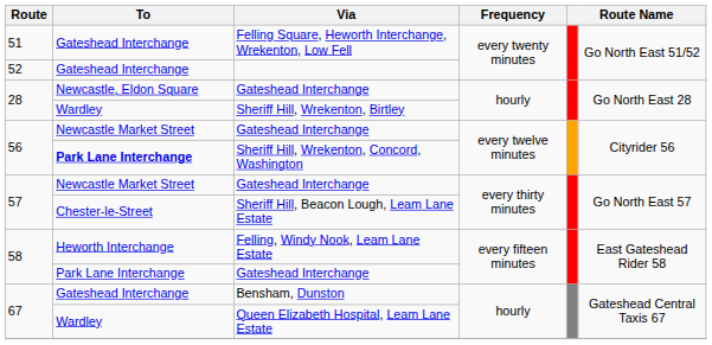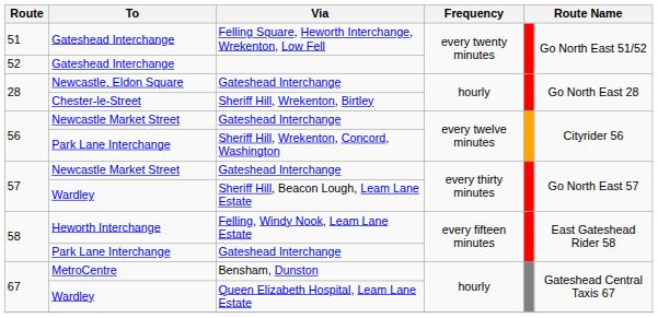 <table class="wikitable" width=100%>
 <tr>
 <th width=3%><strong>Route</strong></th>
 <th width=20%><strong>To</strong></th>
 <th width=25%><strong>Via</strong></th>
 <th width=12%><strong>Frequency</strong></th>
 <th width=15% colspan="2"><strong>Route Name</strong></th>
 </tr>
 <tr>
 <td rowspan=1>51</td>
 <td><a href='#'>Gateshead Interchange</a></td>
 <td><a href='#'>Felling Square</a>, <a href='#'>Heworth Interchange</a>, <a href='#'>Wrekenton</a>, <a href='#'>Low Fell</a></td>
 <td rowspan=2 style="text-align:center;">every twenty minutes</td>
 <td rowspan=2 style="background:Red"> </td>
 <td rowspan=2 align="center">Go North East 51/52</td>
 </tr>
 <tr>
 <td rowspan=1>52</td>
 <td><a href='#'>Gateshead Interchange</a></td>
 <td></td>
 </tr>
 <tr>
 <td rowspan=2>28</td>
 <td><a href='#'>Newcastle, Eldon Square</a></td>
 <td><a href='#'>Gateshead Interchange</a></td>
 <td rowspan=2 style="text-align:center;">hourly</td>
 <td rowspan=2 style="background: Red"> </td>
 <td rowspan=2 align="center">Go North East 28</td>
 </tr>
 <tr>
-<td><a href='#'>Wardley</a></td>
+<td><a href='#'>Chester-le-Street</a></td>
 <td><a href='#'>Sheriff Hill</a>, <a href='#'>Wrekenton</a>, <a href='#'>Birtley</a></td>
 </tr>
 <tr>
 <td rowspan=2>56</td>
 <td><a href='#'>Newcastle Market Street</a></td>
 <td><a href='#'>Gateshead Interchange</a></td>
 <td rowspan=2 style="text-align:center;">every twelve minutes</td>
 <td rowspan=2 style="background: Orange"> </td>
 <td rowspan=2 align="center">Cityrider 56</td>
 </tr>
 <tr>
-<td><strong><a href='#'>Park Lane Interchange</a></strong></td>
+<td><a href='#'>Park Lane Interchange</a></td>
 <td><a href='#'>Sheriff Hill</a>, <a href='#'>Wrekenton</a>, <a href='#'>Concord</a>, <a href='#'>Washington</a></td>
 </tr>
 <tr>
 <td rowspan=2>57</td>
 <td><a href='#'>Newcastle Market Street</a></td>
 <td><a href='#'>Gateshead Interchange</a></td>
 <td rowspan=2 style="text-align:center;">every thirty minutes</td>
 <td rowspan=2 style="background: Red"> </td>
 <td rowspan=2 align="center">Go North East 57</td>
 </tr>
 <tr>
-<td><a href='#'>Chester-le-Street</a></td>
+<td><a href='#'>Wardley</a></td>
 <td><a href='#'>Sheriff Hill</a>, Beacon Lough, <a href='#'>Leam Lane Estate</a></td>
 </tr>
 <tr>
 <td rowspan=2>58</td>
 <td><a href='#'>Heworth Interchange</a></td>
 <td><a href='#'>Felling</a>, <a href='#'>Windy Nook</a>, <a href='#'>Leam Lane Estate</a></td>
 <td rowspan=2 style="text-align:center;">every fifteen minutes</td>
 <td rowspan=2 style="background: Red"> </td>
 <td rowspan=2 align="center">East Gateshead Rider 58</td>
 </tr>
 <tr>
 <td><a href='#'>Park Lane Interchange</a></td>
 <td><a href='#'>Gateshead Interchange</a></td>
 </tr>
 <tr>
 <td rowspan=2>67</td>
-<td><a href='#'>Gateshead Interchange</a></td>
+<td><a href='#'>MetroCentre</a></td>
 <td>Bensham, <a href='#'>Dunston</a></td>
 <td rowspan=2 style="text-align:center;">hourly</td>
 <td rowspan=2 style="background: Grey"> </td>
 <td rowspan=2 align="center">Gateshead Central Taxis 67</td>
 </tr>
 <tr>
 <td><a href='#'>Wardley</a></td>
 <td><a href='#'>Queen Elizabeth Hospital</a>, <a href='#'>Leam Lane Estate</a></td>
 </tr>
 <tr>
 </tr>
 </table>
